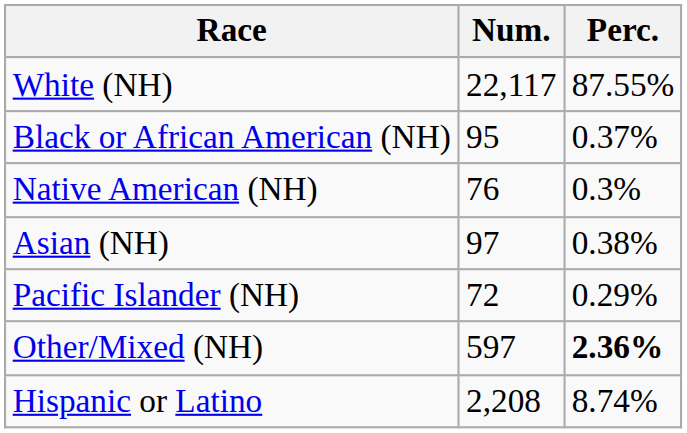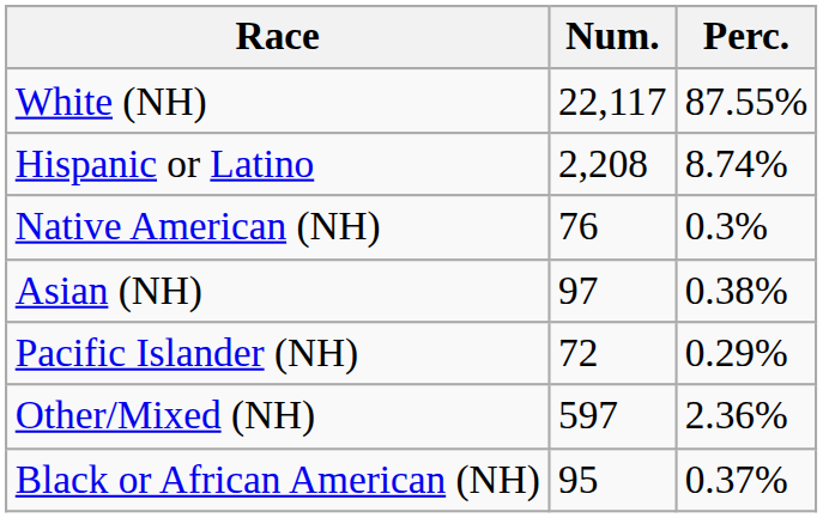 <table class="wikitable">
 <tr>
 <th>Race</th>
 <th>Num.</th>
 <th>Perc.</th>
 </tr>
 <tr>
 <td><a href='#'>White</a> (NH)</td>
 <td>22,117</td>
 <td>87.55%</td>
 </tr>
 <tr>
-<td><a href='#'>Black or African American</a> (NH)</td>
-<td>95</td>
-<td>0.37%</td>
+<td><a href='#'>Hispanic</a> or <a href='#'>Latino</a></td>
+<td>2,208</td>
+<td>8.74%</td>
 </tr>
 <tr>
 <td><a href='#'>Native American</a> (NH)</td>
 <td>76</td>
 <td>0.3%</td>
 </tr>
 <tr>
 <td><a href='#'>Asian</a> (NH)</td>
 <td>97</td>
 <td>0.38%</td>
 </tr>
 <tr>
 <td><a href='#'>Pacific Islander</a> (NH)</td>
 <td>72</td>
 <td>0.29%</td>
 </tr>
 <tr>
 <td><a href='#'>Other/Mixed</a> (NH)</td>
 <td>597</td>
-<td><strong>2.36%</strong></td>
+<td>2.36%</td>
 </tr>
 <tr>
-<td><a href='#'>Hispanic</a> or <a href='#'>Latino</a></td>
-<td>2,208</td>
-<td>8.74%</td>
+<td><a href='#'>Black or African American</a> (NH)</td>
+<td>95</td>
+<td>0.37%</td>
 </tr>
 </table>
